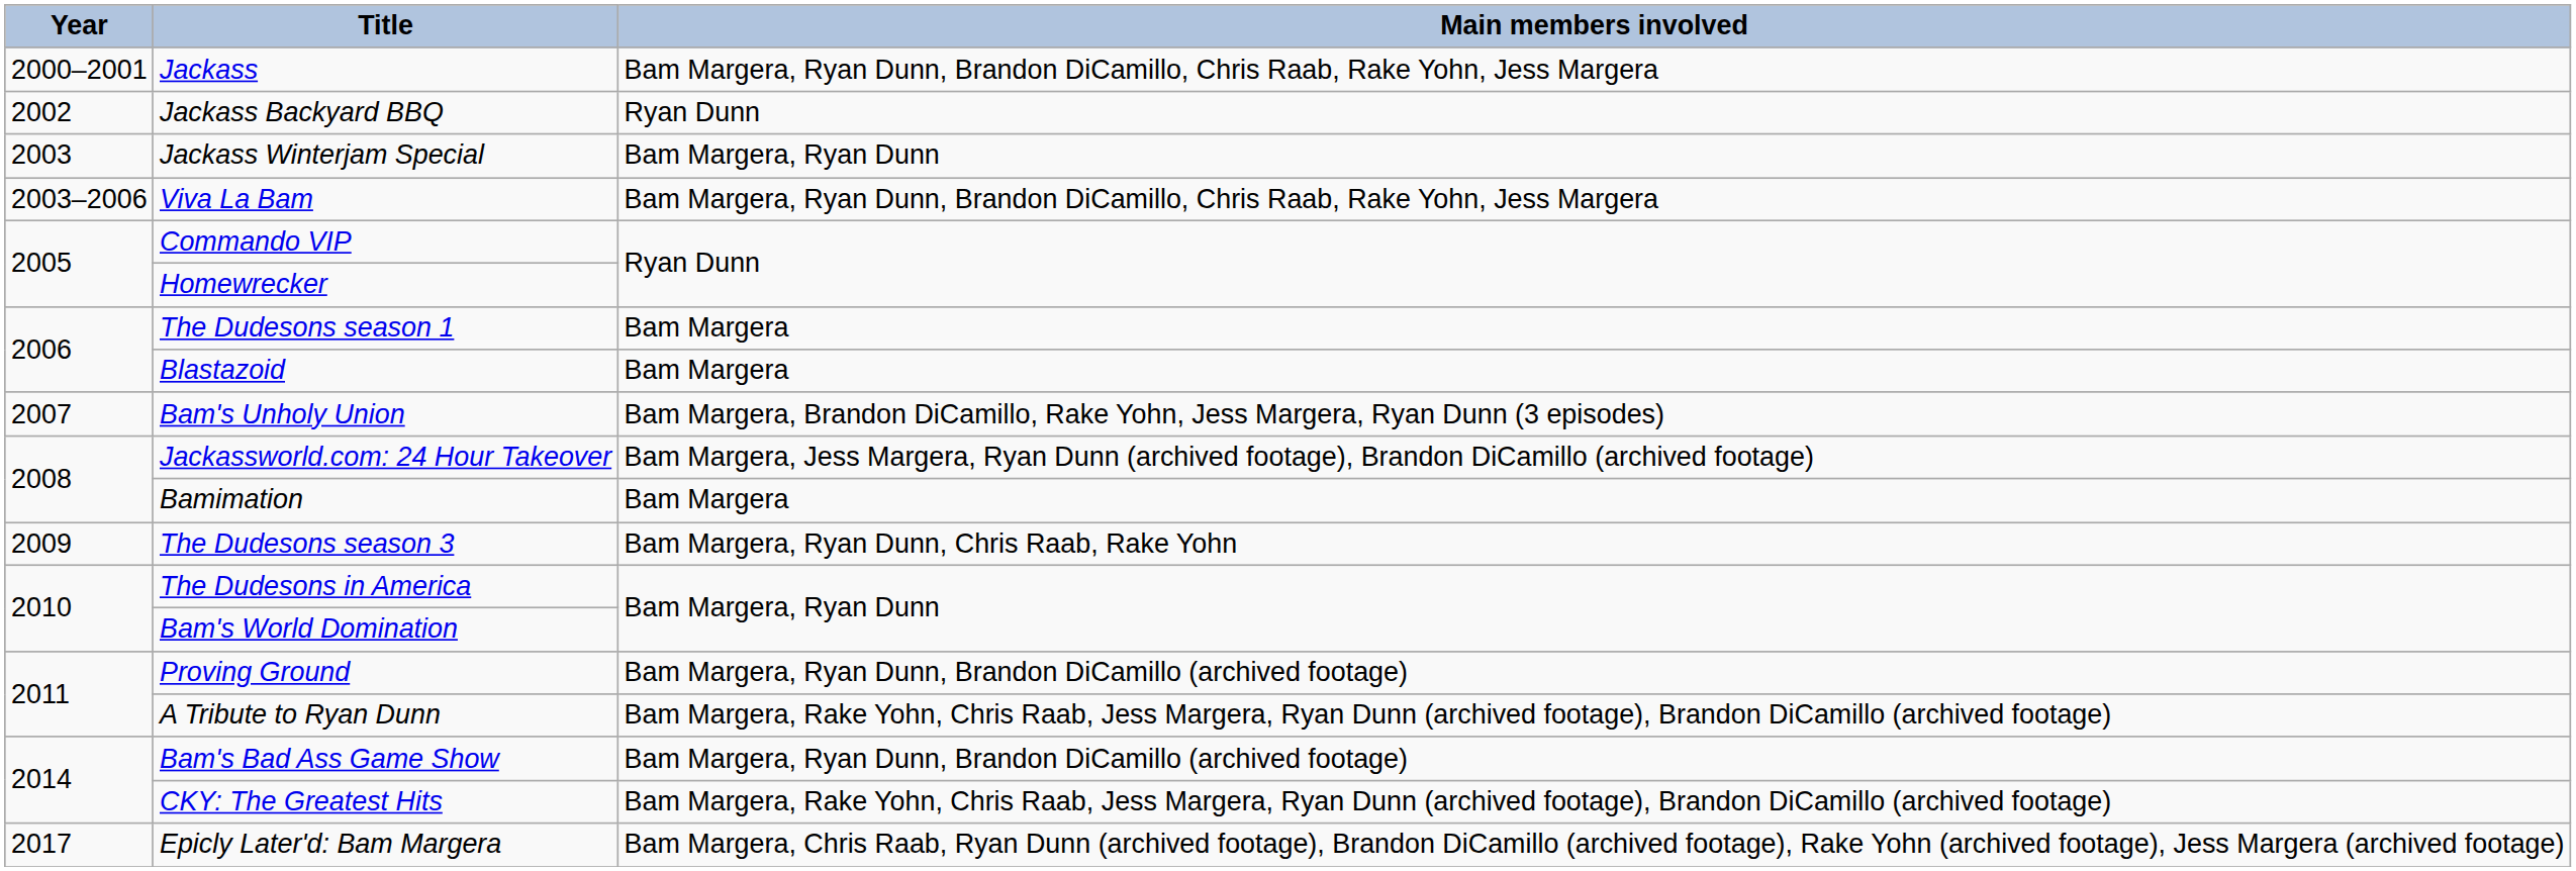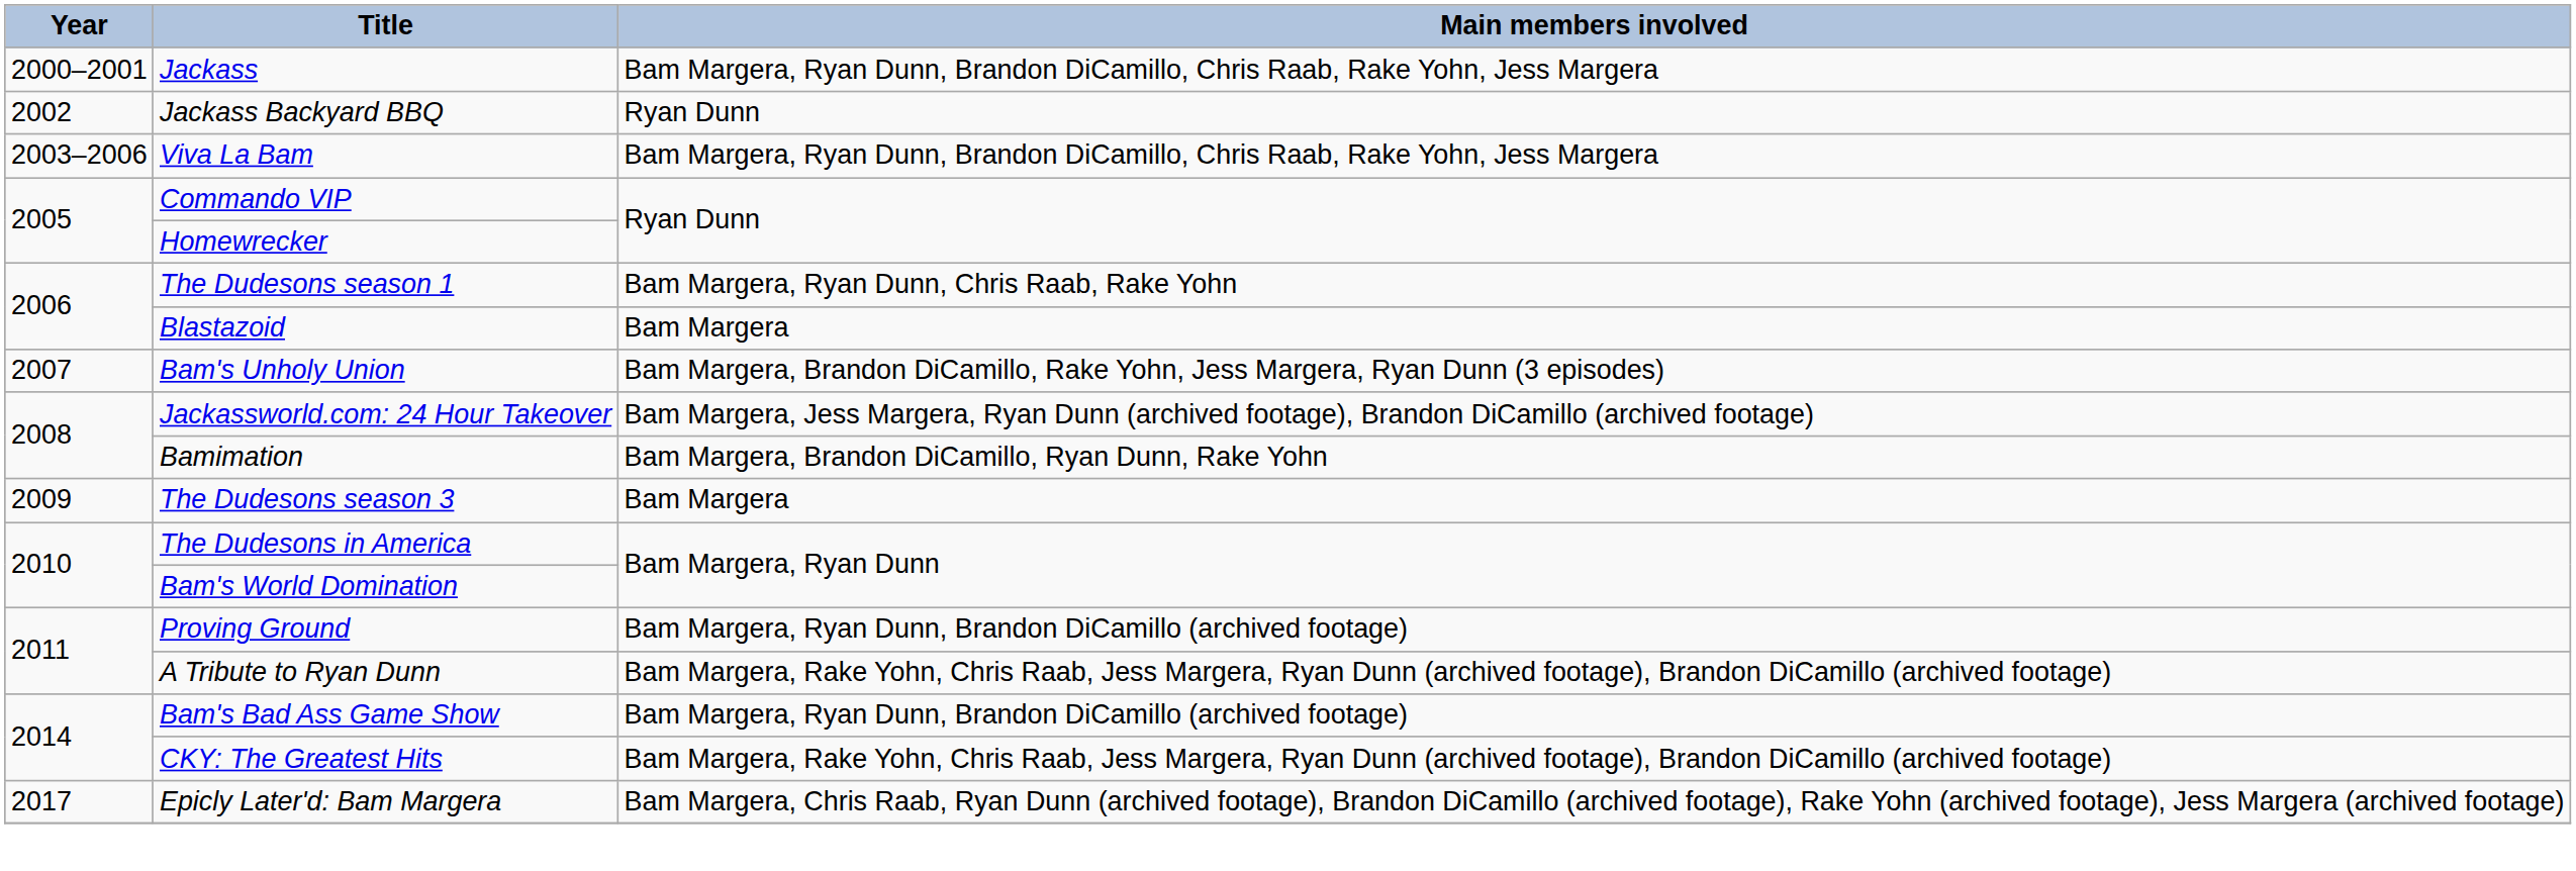 <table class="wikitable">
 <tr align="center">
 <th style="background:#B0C4DE;">Year</th>
 <th style="background:#B0C4DE;">Title</th>
 <th style="background:#B0C4DE;">Main members involved</th>
 </tr>
 <tr>
 <td>2000–2001</td>
 <td><em><a href='#'>Jackass</a></em></td>
 <td>Bam Margera, Ryan Dunn, Brandon DiCamillo, Chris Raab, Rake Yohn, Jess Margera</td>
 </tr>
 <tr>
 <td>2002</td>
 <td><em>Jackass Backyard BBQ</em></td>
 <td>Ryan Dunn</td>
 </tr>
 <tr>
-<td>2003</td>
-<td><em>Jackass Winterjam Special</em></td>
-<td>Bam Margera, Ryan Dunn</td>
-</tr>
-<tr>
 <td>2003–2006</td>
 <td><em><a href='#'>Viva La Bam</a></em></td>
 <td>Bam Margera, Ryan Dunn, Brandon DiCamillo, Chris Raab, Rake Yohn, Jess Margera</td>
 </tr>
 <tr>
 <td rowspan=2>2005</td>
 <td><em><a href='#'>Commando VIP</a></em></td>
 <td rowspan=2>Ryan Dunn</td>
 </tr>
 <tr>
 <td><em><a href='#'>Homewrecker</a></em></td>
 </tr>
 <tr>
 <td rowspan=2>2006</td>
 <td><em><a href='#'>The Dudesons season 1</a></em></td>
-<td>Bam Margera</td>
+<td>Bam Margera, Ryan Dunn, Chris Raab, Rake Yohn</td>
 </tr>
 <tr>
 <td><em><a href='#'>Blastazoid</a></em></td>
 <td>Bam Margera</td>
 </tr>
 <tr>
 <td>2007</td>
 <td><em><a href='#'>Bam's Unholy Union</a></em></td>
 <td>Bam Margera, Brandon DiCamillo, Rake Yohn, Jess Margera, Ryan Dunn (3 episodes)</td>
 </tr>
 <tr>
 <td rowspan=2>2008</td>
 <td><em><a href='#'>Jackassworld.com: 24 Hour Takeover</a></em></td>
 <td>Bam Margera, Jess Margera, Ryan Dunn (archived footage), Brandon DiCamillo (archived footage)</td>
 </tr>
 <tr>
 <td><em>Bamimation</em></td>
-<td>Bam Margera</td>
+<td>Bam Margera, Brandon DiCamillo, Ryan Dunn, Rake Yohn</td>
 </tr>
 <tr>
 <td>2009</td>
 <td><em><a href='#'>The Dudesons season 3</a></em></td>
-<td>Bam Margera, Ryan Dunn, Chris Raab, Rake Yohn</td>
+<td>Bam Margera</td>
 </tr>
 <tr>
 <td rowspan=2>2010</td>
 <td><em><a href='#'>The Dudesons in America</a></em></td>
 <td rowspan=2>Bam Margera, Ryan Dunn</td>
 </tr>
 <tr>
 <td><em><a href='#'>Bam's World Domination</a></em></td>
 </tr>
 <tr>
 <td rowspan=2>2011</td>
 <td><em><a href='#'>Proving Ground</a></em></td>
 <td>Bam Margera, Ryan Dunn, Brandon DiCamillo (archived footage)</td>
 </tr>
 <tr>
 <td><em>A Tribute to Ryan Dunn</em></td>
 <td>Bam Margera, Rake Yohn, Chris Raab, Jess Margera, Ryan Dunn (archived footage), Brandon DiCamillo (archived footage)</td>
 </tr>
 <tr>
 <td rowspan=2>2014</td>
 <td><em><a href='#'>Bam's Bad Ass Game Show</a></em></td>
 <td>Bam Margera, Ryan Dunn, Brandon DiCamillo (archived footage)</td>
 </tr>
 <tr>
 <td><em><a href='#'>CKY: The Greatest Hits</a></em></td>
 <td>Bam Margera, Rake Yohn, Chris Raab, Jess Margera, Ryan Dunn (archived footage), Brandon DiCamillo (archived footage)</td>
 </tr>
 <tr>
 <td>2017</td>
 <td><em>Epicly Later'd: Bam Margera</em></td>
 <td>Bam Margera, Chris Raab, Ryan Dunn (archived footage), Brandon DiCamillo (archived footage), Rake Yohn (archived footage), Jess Margera (archived footage)</td>
 </tr>
 <tr>
 </tr>
 </table>
